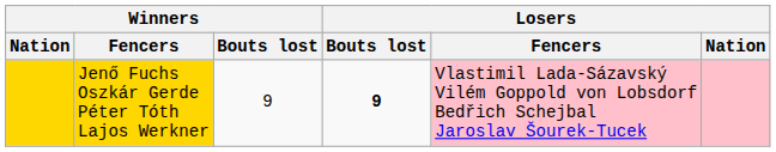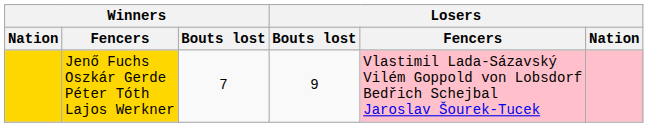 <table class=wikitable>
 <tr>
 <th colspan=3>Winners</th>
 <th colspan=3>Losers</th>
 </tr>
 <tr>
 <th>Nation</th>
 <th>Fencers</th>
 <th>Bouts lost</th>
 <th>Bouts lost</th>
 <th>Fencers</th>
 <th>Nation</th>
 </tr>
 <tr>
 <td bgcolor=gold></td>
 <td bgcolor=gold>Jenő Fuchs <br> Oszkár Gerde <br> Péter Tóth <br> Lajos Werkner</td>
+<td align=center>7</td>
 <td align=center>9</td>
-<td align=center><strong>9</strong></td>
 <td bgcolor=pink>Vlastimil Lada-Sázavský <br> Vilém Goppold von Lobsdorf <br> Bedřich Schejbal <br> <a href='#'>Jaroslav Šourek-Tucek</a></td>
 <td bgcolor=pink></td>
 </tr>
 </table>
